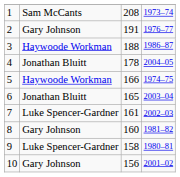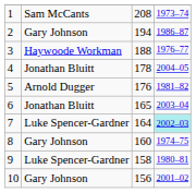 <table class="wikitable">
 <tr>
 </tr>
 <tr>
 <td>1</td>
 <td>Sam McCants</td>
 <td>208</td>
 <td style="font-size:80%;"><a href='#'>1973–74</a></td>
 </tr>
 <tr>
 <td>2</td>
 <td>Gary Johnson</td>
-<td>191</td>
-<td style="font-size:80%;"><a href='#'>1976–77</a></td>
+<td>194</td>
+<td style="font-size:80%;"><a href='#'>1986–87</a></td>
 </tr>
 <tr>
 <td>3</td>
 <td><a href='#'>Haywoode Workman</a></td>
 <td>188</td>
-<td style="font-size:80%;"><a href='#'>1986–87</a></td>
+<td style="font-size:80%;"><a href='#'>1976–77</a></td>
 </tr>
 <tr>
 <td>4</td>
 <td>Jonathan Bluitt</td>
 <td>178</td>
 <td style="font-size:80%;"><a href='#'>2004–05</a></td>
 </tr>
 <tr>
 <td>5</td>
-<td><a href='#'>Haywoode Workman</a></td>
-<td>166</td>
-<td style="font-size:80%;"><a href='#'>1974–75</a></td>
+<td>Arnold Dugger</td>
+<td>176</td>
+<td style="font-size:80%;"><a href='#'>1981–82</a></td>
 </tr>
 <tr>
 <td>6</td>
 <td>Jonathan Bluitt</td>
 <td>165</td>
 <td style="font-size:80%;"><a href='#'>2003–04</a></td>
 </tr>
 <tr>
 <td>7</td>
 <td>Luke Spencer-Gardner</td>
-<td>161</td>
-<td style="font-size:80%;"><a href='#'>2002–03</a></td>
+<td>164</td>
+<td style="background: paleturquoise; font-size:80%;"><a href='#'>2002–03</a></td>
 </tr>
 <tr>
 <td>8</td>
 <td>Gary Johnson</td>
 <td>160</td>
-<td style="font-size:80%;"><a href='#'>1981–82</a></td>
+<td style="font-size:80%;"><a href='#'>1974–75</a></td>
 </tr>
 <tr>
 <td>9</td>
 <td>Luke Spencer-Gardner</td>
 <td>158</td>
 <td style="font-size:80%;"><a href='#'>1980–81</a></td>
 </tr>
 <tr>
 <td>10</td>
 <td>Gary Johnson</td>
 <td>156</td>
 <td style="font-size:80%;"><a href='#'>2001–02</a></td>
 </tr>
 </table>
